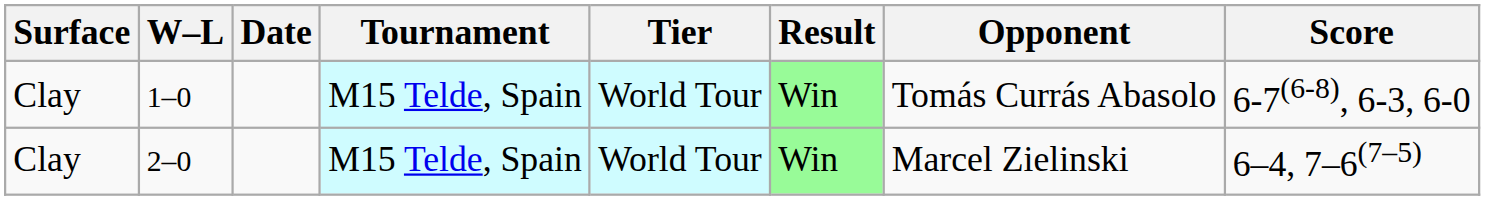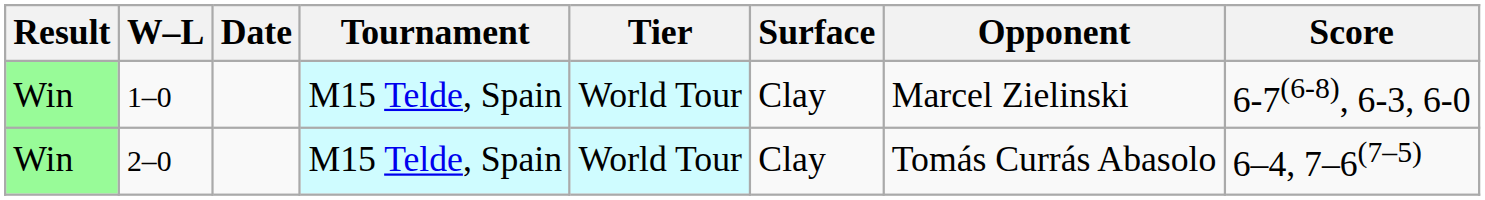 <table class="sortable wikitable nowrap">
 <tr>
-<th>Surface</th>
+<th>Result</th>
 <th class="unsortable">W–L</th>
 <th>Date</th>
 <th>Tournament</th>
 <th>Tier</th>
-<th>Result</th>
+<th>Surface</th>
 <th>Opponent</th>
 <th class="unsortable">Score</th>
 </tr>
 <tr>
-<td>Clay</td>
+<td bgcolor=98FB98>Win</td>
 <td><small>1–0</small></td>
 <td></td>
 <td style="background:#cffcff;">M15 <a href='#'>Telde</a>, Spain</td>
 <td style="background:#cffcff;">World Tour</td>
-<td bgcolor=98FB98>Win</td>
-<td> Tomás Currás Abasolo</td>
+<td>Clay</td>
+<td> Marcel Zielinski</td>
 <td>6-7<sup>(6-8)</sup>, 6-3, 6-0</td>
 </tr>
 <tr>
-<td>Clay</td>
+<td bgcolor=98FB98>Win</td>
 <td><small>2–0</small></td>
 <td></td>
 <td style="background:#cffcff;">M15 <a href='#'>Telde</a>, Spain</td>
 <td style="background:#cffcff;">World Tour</td>
-<td bgcolor=98FB98>Win</td>
-<td> Marcel Zielinski</td>
+<td>Clay</td>
+<td> Tomás Currás Abasolo</td>
 <td>6–4, 7–6<sup>(7–5)</sup></td>
 </tr>
 </table>
